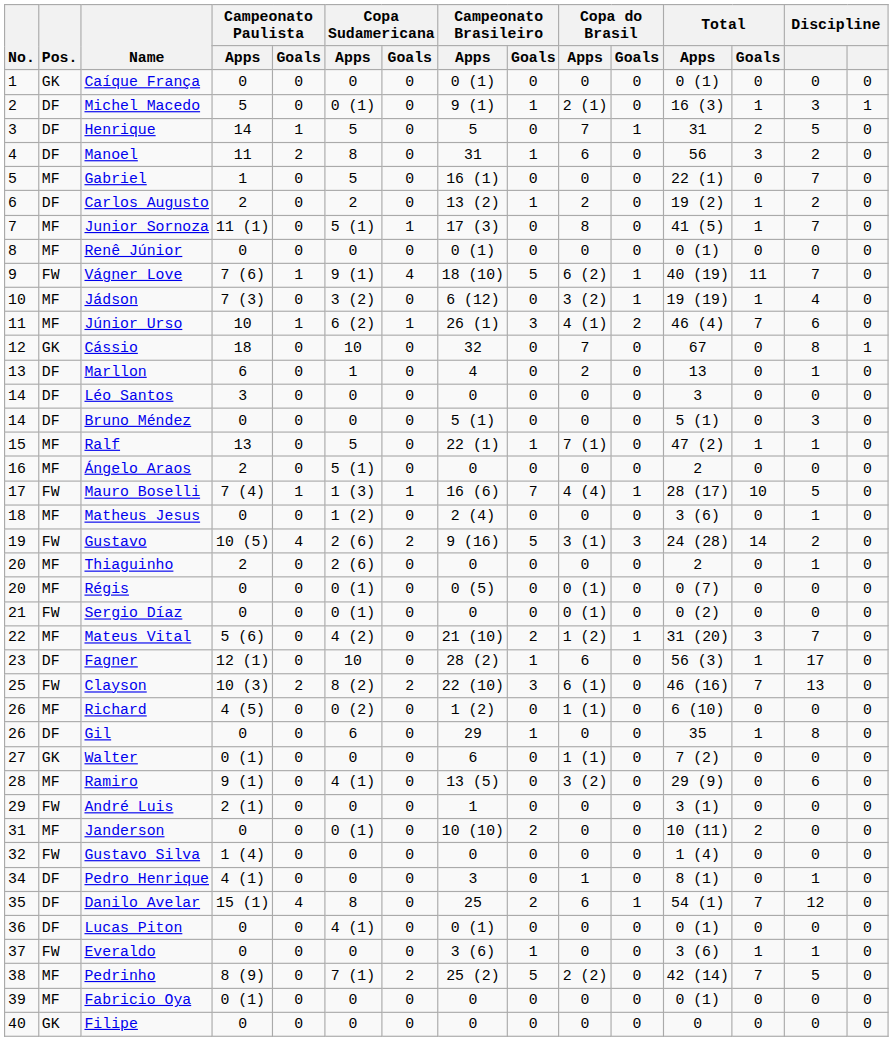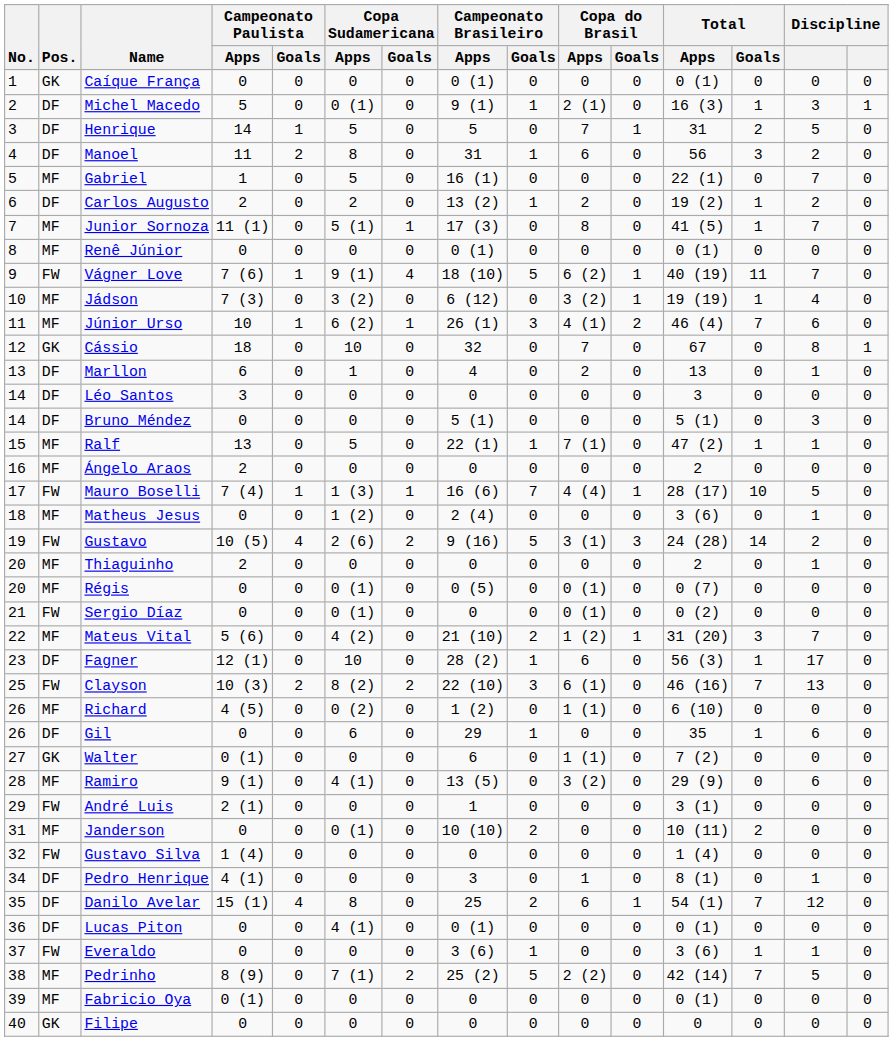 <table class="wikitable" style="text-align:center">
 <tr>
 <th rowspan="2" valign="bottom">No.</th>
 <th rowspan="2" valign="bottom">Pos.</th>
 <th rowspan="2" valign="bottom">Name</th>
 <th colspan="2" width="85">Campeonato Paulista</th>
 <th colspan="2" width="85">Copa Sudamericana</th>
 <th colspan="2" width="85">Campeonato Brasileiro</th>
 <th colspan="2" width="85">Copa do Brasil</th>
 <th colspan="2" width="85">Total</th>
 <th colspan="2" width="85">Discipline</th>
 </tr>
 <tr>
 <th>Apps</th>
 <th>Goals</th>
 <th>Apps</th>
 <th>Goals</th>
 <th>Apps</th>
 <th>Goals</th>
 <th>Apps</th>
 <th>Goals</th>
 <th>Apps</th>
 <th>Goals</th>
 <th></th>
 <th></th>
 </tr>
 <tr>
 <td align="left">1</td>
 <td align="left">GK</td>
 <td align="left"> <a href='#'>Caíque França</a></td>
 <td>0</td>
 <td>0</td>
 <td>0</td>
 <td>0</td>
 <td>0 (1)</td>
 <td>0</td>
 <td>0</td>
 <td>0</td>
 <td>0 (1)</td>
 <td>0</td>
 <td>0</td>
 <td>0</td>
 </tr>
 <tr>
 <td align="left">2</td>
 <td align="left">DF</td>
 <td align="left"> <a href='#'>Michel Macedo</a></td>
 <td>5</td>
 <td>0</td>
 <td>0 (1)</td>
 <td>0</td>
 <td>9 (1)</td>
 <td>1</td>
 <td>2 (1)</td>
 <td>0</td>
 <td>16 (3)</td>
 <td>1</td>
 <td>3</td>
 <td>1</td>
 </tr>
 <tr>
 <td align="left">3</td>
 <td align="left">DF</td>
 <td align="left"> <a href='#'>Henrique</a></td>
 <td>14</td>
 <td>1</td>
 <td>5</td>
 <td>0</td>
 <td>5</td>
 <td>0</td>
 <td>7</td>
 <td>1</td>
 <td>31</td>
 <td>2</td>
 <td>5</td>
 <td>0</td>
 </tr>
 <tr>
 <td align="left">4</td>
 <td align="left">DF</td>
 <td align="left"> <a href='#'>Manoel</a></td>
 <td>11</td>
 <td>2</td>
 <td>8</td>
 <td>0</td>
 <td>31</td>
 <td>1</td>
 <td>6</td>
 <td>0</td>
 <td>56</td>
 <td>3</td>
 <td>2</td>
 <td>0</td>
 </tr>
 <tr>
 <td align="left">5</td>
 <td align="left">MF</td>
 <td align="left"> <a href='#'>Gabriel</a></td>
 <td>1</td>
 <td>0</td>
 <td>5</td>
 <td>0</td>
 <td>16 (1)</td>
 <td>0</td>
 <td>0</td>
 <td>0</td>
 <td>22 (1)</td>
 <td>0</td>
 <td>7</td>
 <td>0</td>
 </tr>
 <tr>
 <td align="left">6</td>
 <td align="left">DF</td>
 <td align="left"> <a href='#'>Carlos Augusto</a></td>
 <td>2</td>
 <td>0</td>
 <td>2</td>
 <td>0</td>
 <td>13 (2)</td>
 <td>1</td>
 <td>2</td>
 <td>0</td>
 <td>19 (2)</td>
 <td>1</td>
 <td>2</td>
 <td>0</td>
 </tr>
 <tr>
 <td align="left">7</td>
 <td align="left">MF</td>
 <td align="left"> <a href='#'>Junior Sornoza</a></td>
 <td>11 (1)</td>
 <td>0</td>
 <td>5 (1)</td>
 <td>1</td>
 <td>17 (3)</td>
 <td>0</td>
 <td>8</td>
 <td>0</td>
 <td>41 (5)</td>
 <td>1</td>
 <td>7</td>
 <td>0</td>
 </tr>
 <tr>
 <td align="left">8</td>
 <td align="left">MF</td>
 <td align="left"> <a href='#'>Renê Júnior</a></td>
 <td>0</td>
 <td>0</td>
 <td>0</td>
 <td>0</td>
 <td>0 (1)</td>
 <td>0</td>
 <td>0</td>
 <td>0</td>
 <td>0 (1)</td>
 <td>0</td>
 <td>0</td>
 <td>0</td>
 </tr>
 <tr>
 <td align="left">9</td>
 <td align="left">FW</td>
 <td align="left"> <a href='#'>Vágner Love</a></td>
 <td>7 (6)</td>
 <td>1</td>
 <td>9 (1)</td>
 <td>4</td>
 <td>18 (10)</td>
 <td>5</td>
 <td>6 (2)</td>
 <td>1</td>
 <td>40 (19)</td>
 <td>11</td>
 <td>7</td>
 <td>0</td>
 </tr>
 <tr>
 <td align="left">10</td>
 <td align="left">MF</td>
 <td align="left"> <a href='#'>Jádson</a></td>
 <td>7 (3)</td>
 <td>0</td>
 <td>3 (2)</td>
 <td>0</td>
 <td>6 (12)</td>
 <td>0</td>
 <td>3 (2)</td>
 <td>1</td>
 <td>19 (19)</td>
 <td>1</td>
 <td>4</td>
 <td>0</td>
 </tr>
 <tr>
 <td align="left">11</td>
 <td align="left">MF</td>
 <td align="left"> <a href='#'>Júnior Urso</a></td>
 <td>10</td>
 <td>1</td>
 <td>6 (2)</td>
 <td>1</td>
 <td>26 (1)</td>
 <td>3</td>
 <td>4 (1)</td>
 <td>2</td>
 <td>46 (4)</td>
 <td>7</td>
 <td>6</td>
 <td>0</td>
 </tr>
 <tr>
 <td align="left">12</td>
 <td align="left">GK</td>
 <td align="left"> <a href='#'>Cássio</a></td>
 <td>18</td>
 <td>0</td>
 <td>10</td>
 <td>0</td>
 <td>32</td>
 <td>0</td>
 <td>7</td>
 <td>0</td>
 <td>67</td>
 <td>0</td>
 <td>8</td>
 <td>1</td>
 </tr>
 <tr>
 <td align="left">13</td>
 <td align="left">DF</td>
 <td align="left"> <a href='#'>Marllon</a></td>
 <td>6</td>
 <td>0</td>
 <td>1</td>
 <td>0</td>
 <td>4</td>
 <td>0</td>
 <td>2</td>
 <td>0</td>
 <td>13</td>
 <td>0</td>
 <td>1</td>
 <td>0</td>
 </tr>
 <tr>
 <td align="left">14</td>
 <td align="left">DF</td>
 <td align="left"> <a href='#'>Léo Santos</a></td>
 <td>3</td>
 <td>0</td>
 <td>0</td>
 <td>0</td>
 <td>0</td>
 <td>0</td>
 <td>0</td>
 <td>0</td>
 <td>3</td>
 <td>0</td>
 <td>0</td>
 <td>0</td>
 </tr>
 <tr>
 <td align="left">14</td>
 <td align="left">DF</td>
 <td align="left"> <a href='#'>Bruno Méndez</a></td>
 <td>0</td>
 <td>0</td>
 <td>0</td>
 <td>0</td>
 <td>5 (1)</td>
 <td>0</td>
 <td>0</td>
 <td>0</td>
 <td>5 (1)</td>
 <td>0</td>
 <td>3</td>
 <td>0</td>
 </tr>
 <tr>
 <td align="left">15</td>
 <td align="left">MF</td>
 <td align="left"> <a href='#'>Ralf</a></td>
 <td>13</td>
 <td>0</td>
 <td>5</td>
 <td>0</td>
 <td>22 (1)</td>
 <td>1</td>
 <td>7 (1)</td>
 <td>0</td>
 <td>47 (2)</td>
 <td>1</td>
 <td>1</td>
 <td>0</td>
 </tr>
 <tr>
 <td align="left">16</td>
 <td align="left">MF</td>
 <td align="left"> <a href='#'>Ángelo Araos</a></td>
 <td>2</td>
 <td>0</td>
-<td>5 (1)</td>
+<td>0</td>
 <td>0</td>
 <td>0</td>
 <td>0</td>
 <td>0</td>
 <td>0</td>
 <td>2</td>
 <td>0</td>
 <td>0</td>
 <td>0</td>
 </tr>
 <tr>
 <td align="left">17</td>
 <td align="left">FW</td>
 <td align="left"> <a href='#'>Mauro Boselli</a></td>
 <td>7 (4)</td>
 <td>1</td>
 <td>1 (3)</td>
 <td>1</td>
 <td>16 (6)</td>
 <td>7</td>
 <td>4 (4)</td>
 <td>1</td>
 <td>28 (17)</td>
 <td>10</td>
 <td>5</td>
 <td>0</td>
 </tr>
 <tr>
 <td align="left">18</td>
 <td align="left">MF</td>
 <td align="left"> <a href='#'>Matheus Jesus</a></td>
 <td>0</td>
 <td>0</td>
 <td>1 (2)</td>
 <td>0</td>
 <td>2 (4)</td>
 <td>0</td>
 <td>0</td>
 <td>0</td>
 <td>3 (6)</td>
 <td>0</td>
 <td>1</td>
 <td>0</td>
 </tr>
 <tr>
 <td align="left">19</td>
 <td align="left">FW</td>
 <td align="left"> <a href='#'>Gustavo</a></td>
 <td>10 (5)</td>
 <td>4</td>
 <td>2 (6)</td>
 <td>2</td>
 <td>9 (16)</td>
 <td>5</td>
 <td>3 (1)</td>
 <td>3</td>
 <td>24 (28)</td>
 <td>14</td>
 <td>2</td>
 <td>0</td>
 </tr>
 <tr>
 <td align="left">20</td>
 <td align="left">MF</td>
 <td align="left"> <a href='#'>Thiaguinho</a></td>
 <td>2</td>
 <td>0</td>
-<td>2 (6)</td>
+<td>0</td>
 <td>0</td>
 <td>0</td>
 <td>0</td>
 <td>0</td>
 <td>0</td>
 <td>2</td>
 <td>0</td>
 <td>1</td>
 <td>0</td>
 </tr>
 <tr>
 <td align="left">20</td>
 <td align="left">MF</td>
 <td align="left"> <a href='#'>Régis</a></td>
 <td>0</td>
 <td>0</td>
 <td>0 (1)</td>
 <td>0</td>
 <td>0 (5)</td>
 <td>0</td>
 <td>0 (1)</td>
 <td>0</td>
 <td>0 (7)</td>
 <td>0</td>
 <td>0</td>
 <td>0</td>
 </tr>
 <tr>
 <td align="left">21</td>
 <td align="left">FW</td>
 <td align="left"> <a href='#'>Sergio Díaz</a></td>
 <td>0</td>
 <td>0</td>
 <td>0 (1)</td>
 <td>0</td>
 <td>0</td>
 <td>0</td>
 <td>0 (1)</td>
 <td>0</td>
 <td>0 (2)</td>
 <td>0</td>
 <td>0</td>
 <td>0</td>
 </tr>
 <tr>
 <td align="left">22</td>
 <td align="left">MF</td>
 <td align="left"> <a href='#'>Mateus Vital</a></td>
 <td>5 (6)</td>
 <td>0</td>
 <td>4 (2)</td>
 <td>0</td>
 <td>21 (10)</td>
 <td>2</td>
 <td>1 (2)</td>
 <td>1</td>
 <td>31 (20)</td>
 <td>3</td>
 <td>7</td>
 <td>0</td>
 </tr>
 <tr>
 <td align="left">23</td>
 <td align="left">DF</td>
 <td align="left"> <a href='#'>Fagner</a></td>
 <td>12 (1)</td>
 <td>0</td>
 <td>10</td>
 <td>0</td>
 <td>28 (2)</td>
 <td>1</td>
 <td>6</td>
 <td>0</td>
 <td>56 (3)</td>
 <td>1</td>
 <td>17</td>
 <td>0</td>
 </tr>
 <tr>
 <td align="left">25</td>
 <td align="left">FW</td>
 <td align="left"> <a href='#'>Clayson</a></td>
 <td>10 (3)</td>
 <td>2</td>
 <td>8 (2)</td>
 <td>2</td>
 <td>22 (10)</td>
 <td>3</td>
 <td>6 (1)</td>
 <td>0</td>
 <td>46 (16)</td>
 <td>7</td>
 <td>13</td>
 <td>0</td>
 </tr>
 <tr>
 <td align="left">26</td>
 <td align="left">MF</td>
 <td align="left"> <a href='#'>Richard</a></td>
 <td>4 (5)</td>
 <td>0</td>
 <td>0 (2)</td>
 <td>0</td>
 <td>1 (2)</td>
 <td>0</td>
 <td>1 (1)</td>
 <td>0</td>
 <td>6 (10)</td>
 <td>0</td>
 <td>0</td>
 <td>0</td>
 </tr>
 <tr>
 <td align="left">26</td>
 <td align="left">DF</td>
 <td align="left"> <a href='#'>Gil</a></td>
 <td>0</td>
 <td>0</td>
 <td>6</td>
 <td>0</td>
 <td>29</td>
 <td>1</td>
 <td>0</td>
 <td>0</td>
 <td>35</td>
 <td>1</td>
-<td>8</td>
+<td>6</td>
 <td>0</td>
 </tr>
 <tr>
 <td align="left">27</td>
 <td align="left">GK</td>
 <td align="left"> <a href='#'>Walter</a></td>
 <td>0 (1)</td>
 <td>0</td>
 <td>0</td>
 <td>0</td>
 <td>6</td>
 <td>0</td>
 <td>1 (1)</td>
 <td>0</td>
 <td>7 (2)</td>
 <td>0</td>
 <td>0</td>
 <td>0</td>
 </tr>
 <tr>
 <td align="left">28</td>
 <td align="left">MF</td>
 <td align="left"> <a href='#'>Ramiro</a></td>
 <td>9 (1)</td>
 <td>0</td>
 <td>4 (1)</td>
 <td>0</td>
 <td>13 (5)</td>
 <td>0</td>
 <td>3 (2)</td>
 <td>0</td>
 <td>29 (9)</td>
 <td>0</td>
 <td>6</td>
 <td>0</td>
 </tr>
 <tr>
 <td align="left">29</td>
 <td align="left">FW</td>
 <td align="left"> <a href='#'>André Luis</a></td>
 <td>2 (1)</td>
 <td>0</td>
 <td>0</td>
 <td>0</td>
 <td>1</td>
 <td>0</td>
 <td>0</td>
 <td>0</td>
 <td>3 (1)</td>
 <td>0</td>
 <td>0</td>
 <td>0</td>
 </tr>
 <tr>
 <td align="left">31</td>
 <td align="left">MF</td>
 <td align="left"> <a href='#'>Janderson</a></td>
 <td>0</td>
 <td>0</td>
 <td>0 (1)</td>
 <td>0</td>
 <td>10 (10)</td>
 <td>2</td>
 <td>0</td>
 <td>0</td>
 <td>10 (11)</td>
 <td>2</td>
 <td>0</td>
 <td>0</td>
 </tr>
 <tr>
 <td align="left">32</td>
 <td align="left">FW</td>
 <td align="left"> <a href='#'>Gustavo Silva</a></td>
 <td>1 (4)</td>
 <td>0</td>
 <td>0</td>
 <td>0</td>
 <td>0</td>
 <td>0</td>
 <td>0</td>
 <td>0</td>
 <td>1 (4)</td>
 <td>0</td>
 <td>0</td>
 <td>0</td>
 </tr>
 <tr>
 <td align="left">34</td>
 <td align="left">DF</td>
 <td align="left"> <a href='#'>Pedro Henrique</a></td>
 <td>4 (1)</td>
 <td>0</td>
 <td>0</td>
 <td>0</td>
 <td>3</td>
 <td>0</td>
 <td>1</td>
 <td>0</td>
 <td>8 (1)</td>
 <td>0</td>
 <td>1</td>
 <td>0</td>
 </tr>
 <tr>
 <td align="left">35</td>
 <td align="left">DF</td>
 <td align="left"> <a href='#'>Danilo Avelar</a></td>
 <td>15 (1)</td>
 <td>4</td>
 <td>8</td>
 <td>0</td>
 <td>25</td>
 <td>2</td>
 <td>6</td>
 <td>1</td>
 <td>54 (1)</td>
 <td>7</td>
 <td>12</td>
 <td>0</td>
 </tr>
 <tr>
 <td align="left">36</td>
 <td align="left">DF</td>
 <td align="left"> <a href='#'>Lucas Piton</a></td>
 <td>0</td>
 <td>0</td>
 <td>4 (1)</td>
 <td>0</td>
 <td>0 (1)</td>
 <td>0</td>
 <td>0</td>
 <td>0</td>
 <td>0 (1)</td>
 <td>0</td>
 <td>0</td>
 <td>0</td>
 </tr>
 <tr>
 <td align="left">37</td>
 <td align="left">FW</td>
 <td align="left"> <a href='#'>Everaldo</a></td>
 <td>0</td>
 <td>0</td>
 <td>0</td>
 <td>0</td>
 <td>3 (6)</td>
 <td>1</td>
 <td>0</td>
 <td>0</td>
 <td>3 (6)</td>
 <td>1</td>
 <td>1</td>
 <td>0</td>
 </tr>
 <tr>
 <td align="left">38</td>
 <td align="left">MF</td>
 <td align="left"> <a href='#'>Pedrinho</a></td>
 <td>8 (9)</td>
 <td>0</td>
 <td>7 (1)</td>
 <td>2</td>
 <td>25 (2)</td>
 <td>5</td>
 <td>2 (2)</td>
 <td>0</td>
 <td>42 (14)</td>
 <td>7</td>
 <td>5</td>
 <td>0</td>
 </tr>
 <tr>
 <td align="left">39</td>
 <td align="left">MF</td>
 <td align="left"> <a href='#'>Fabricio Oya</a></td>
 <td>0 (1)</td>
 <td>0</td>
 <td>0</td>
 <td>0</td>
 <td>0</td>
 <td>0</td>
 <td>0</td>
 <td>0</td>
 <td>0 (1)</td>
 <td>0</td>
 <td>0</td>
 <td>0</td>
 </tr>
 <tr>
 <td align="left">40</td>
 <td align="left">GK</td>
 <td align="left"> <a href='#'>Filipe</a></td>
 <td>0</td>
 <td>0</td>
 <td>0</td>
 <td>0</td>
 <td>0</td>
 <td>0</td>
 <td>0</td>
 <td>0</td>
 <td>0</td>
 <td>0</td>
 <td>0</td>
 <td>0</td>
 </tr>
 </table>
